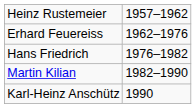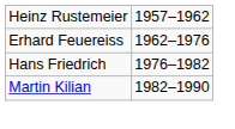 <table class=wikitable>
 <tr>
 <td>Heinz Rustemeier</td>
 <td>1957–1962</td>
 </tr>
 <tr>
 <td>Erhard Feuereiss</td>
 <td>1962–1976</td>
 </tr>
 <tr>
 <td>Hans Friedrich</td>
 <td>1976–1982</td>
 </tr>
 <tr>
 <td><a href='#'>Martin Kilian</a></td>
 <td>1982–1990</td>
 </tr>
-<tr>
-<td>Karl-Heinz Anschütz</td>
-<td>1990</td>
-</tr>
 </table>
